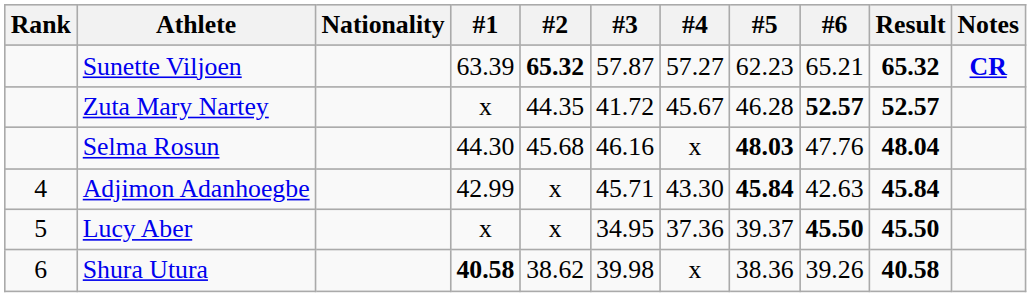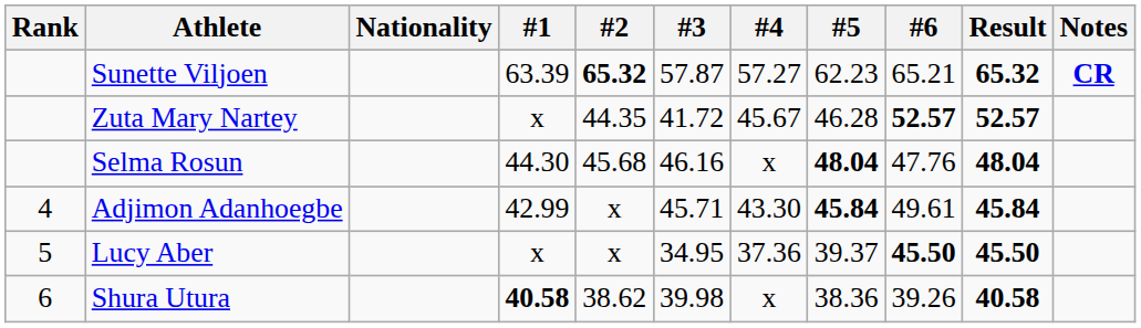 <table class="wikitable sortable" style="text-align:center">
 <tr>
 <th>Rank</th>
 <th>Athlete</th>
 <th>Nationality</th>
 <th>#1</th>
 <th>#2</th>
 <th>#3</th>
 <th>#4</th>
 <th>#5</th>
 <th>#6</th>
 <th>Result</th>
 <th>Notes</th>
 </tr>
 <tr>
 <td></td>
 <td align="left"><a href='#'>Sunette Viljoen</a></td>
 <td align=left></td>
 <td>63.39</td>
 <td><strong>65.32</strong></td>
 <td>57.87</td>
 <td>57.27</td>
 <td>62.23</td>
 <td>65.21</td>
 <td><strong>65.32</strong></td>
 <td><strong><a href='#'>CR</a></strong></td>
 </tr>
 <tr>
 <td></td>
 <td align="left"><a href='#'>Zuta Mary Nartey</a></td>
 <td align=left></td>
 <td>x</td>
 <td>44.35</td>
 <td>41.72</td>
 <td>45.67</td>
 <td>46.28</td>
 <td><strong>52.57</strong></td>
 <td><strong>52.57</strong></td>
 <td></td>
 </tr>
 <tr>
 <td></td>
 <td align="left"><a href='#'>Selma Rosun</a></td>
 <td align=left></td>
 <td>44.30</td>
 <td>45.68</td>
 <td>46.16</td>
 <td>x</td>
-<td><strong>48.03</strong></td>
+<td><strong>48.04</strong></td>
 <td>47.76</td>
 <td><strong>48.04</strong></td>
 <td></td>
 </tr>
 <tr>
 <td>4</td>
 <td align="left"><a href='#'>Adjimon Adanhoegbe</a></td>
 <td align=left></td>
 <td>42.99</td>
 <td>x</td>
 <td>45.71</td>
 <td>43.30</td>
 <td><strong>45.84</strong></td>
-<td>42.63</td>
+<td>49.61</td>
 <td><strong>45.84</strong></td>
 <td></td>
 </tr>
 <tr>
 <td>5</td>
 <td align="left"><a href='#'>Lucy Aber</a></td>
 <td align=left></td>
 <td>x</td>
 <td>x</td>
 <td>34.95</td>
 <td>37.36</td>
 <td>39.37</td>
 <td><strong>45.50</strong></td>
 <td><strong>45.50</strong></td>
 <td></td>
 </tr>
 <tr>
 <td>6</td>
 <td align="left"><a href='#'>Shura Utura</a></td>
 <td align=left></td>
 <td><strong>40.58</strong></td>
 <td>38.62</td>
 <td>39.98</td>
 <td>x</td>
 <td>38.36</td>
 <td>39.26</td>
 <td><strong>40.58</strong></td>
 <td></td>
 </tr>
 </table>
